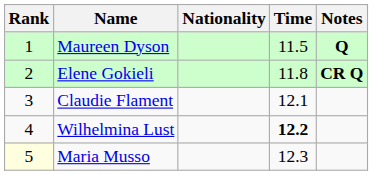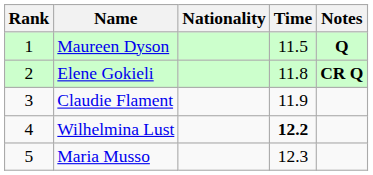 <table class="wikitable sortable" style="text-align:center">
 <tr>
 <th>Rank</th>
 <th>Name</th>
 <th>Nationality</th>
 <th>Time</th>
 <th>Notes</th>
 </tr>
 <tr bgcolor=ccffcc>
 <td>1</td>
 <td align=left><a href='#'>Maureen Dyson</a></td>
 <td align=left></td>
 <td>11.5</td>
 <td><strong>Q</strong></td>
 </tr>
 <tr bgcolor=ccffcc>
 <td>2</td>
 <td align=left><a href='#'>Elene Gokieli</a></td>
 <td align=left></td>
 <td>11.8</td>
 <td><strong>CR Q</strong></td>
 </tr>
 <tr>
 <td>3</td>
 <td align=left><a href='#'>Claudie Flament</a></td>
 <td align=left></td>
-<td>12.1</td>
+<td>11.9</td>
 <td></td>
 </tr>
 <tr>
 <td>4</td>
 <td align=left><a href='#'>Wilhelmina Lust</a></td>
 <td align=left></td>
 <td><strong>12.2</strong></td>
 <td></td>
 </tr>
 <tr>
-<td style="background: lightyellow;">5</td>
+<td>5</td>
 <td align=left><a href='#'>Maria Musso</a></td>
 <td align=left></td>
 <td>12.3</td>
 <td></td>
 </tr>
 </table>
